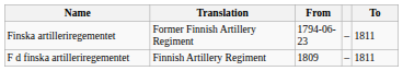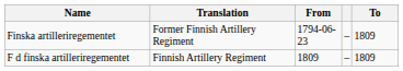 <table class="wikitable" width="600px">
 <tr>
 <th width="37.5%">Name</th>
 <th width="37.5%">Translation</th>
 <th width="12%">From</th>
 <th width="1%"></th>
 <th width="12%">To</th>
 </tr>
 <tr>
 <td>Finska artilleriregementet</td>
 <td>Former Finnish Artillery Regiment</td>
 <td>1794-06-23</td>
 <td>–</td>
-<td>1811</td>
+<td>1809</td>
 </tr>
 <tr>
 <td>F d finska artilleriregementet</td>
 <td>Finnish Artillery Regiment</td>
 <td>1809</td>
 <td>–</td>
-<td>1811</td>
+<td>1809</td>
 </tr>
 </table>
